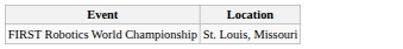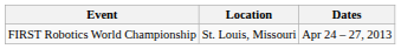 <table class="wikitable">
 <tr>
 <th>Event</th>
 <th>Location</th>
+<th>Dates</th>
 </tr>
 <tr>
 <td>FIRST Robotics World Championship</td>
 <td>St. Louis, Missouri</td>
+<td>Apr 24 – 27, 2013</td>
 </tr>
 </table>
